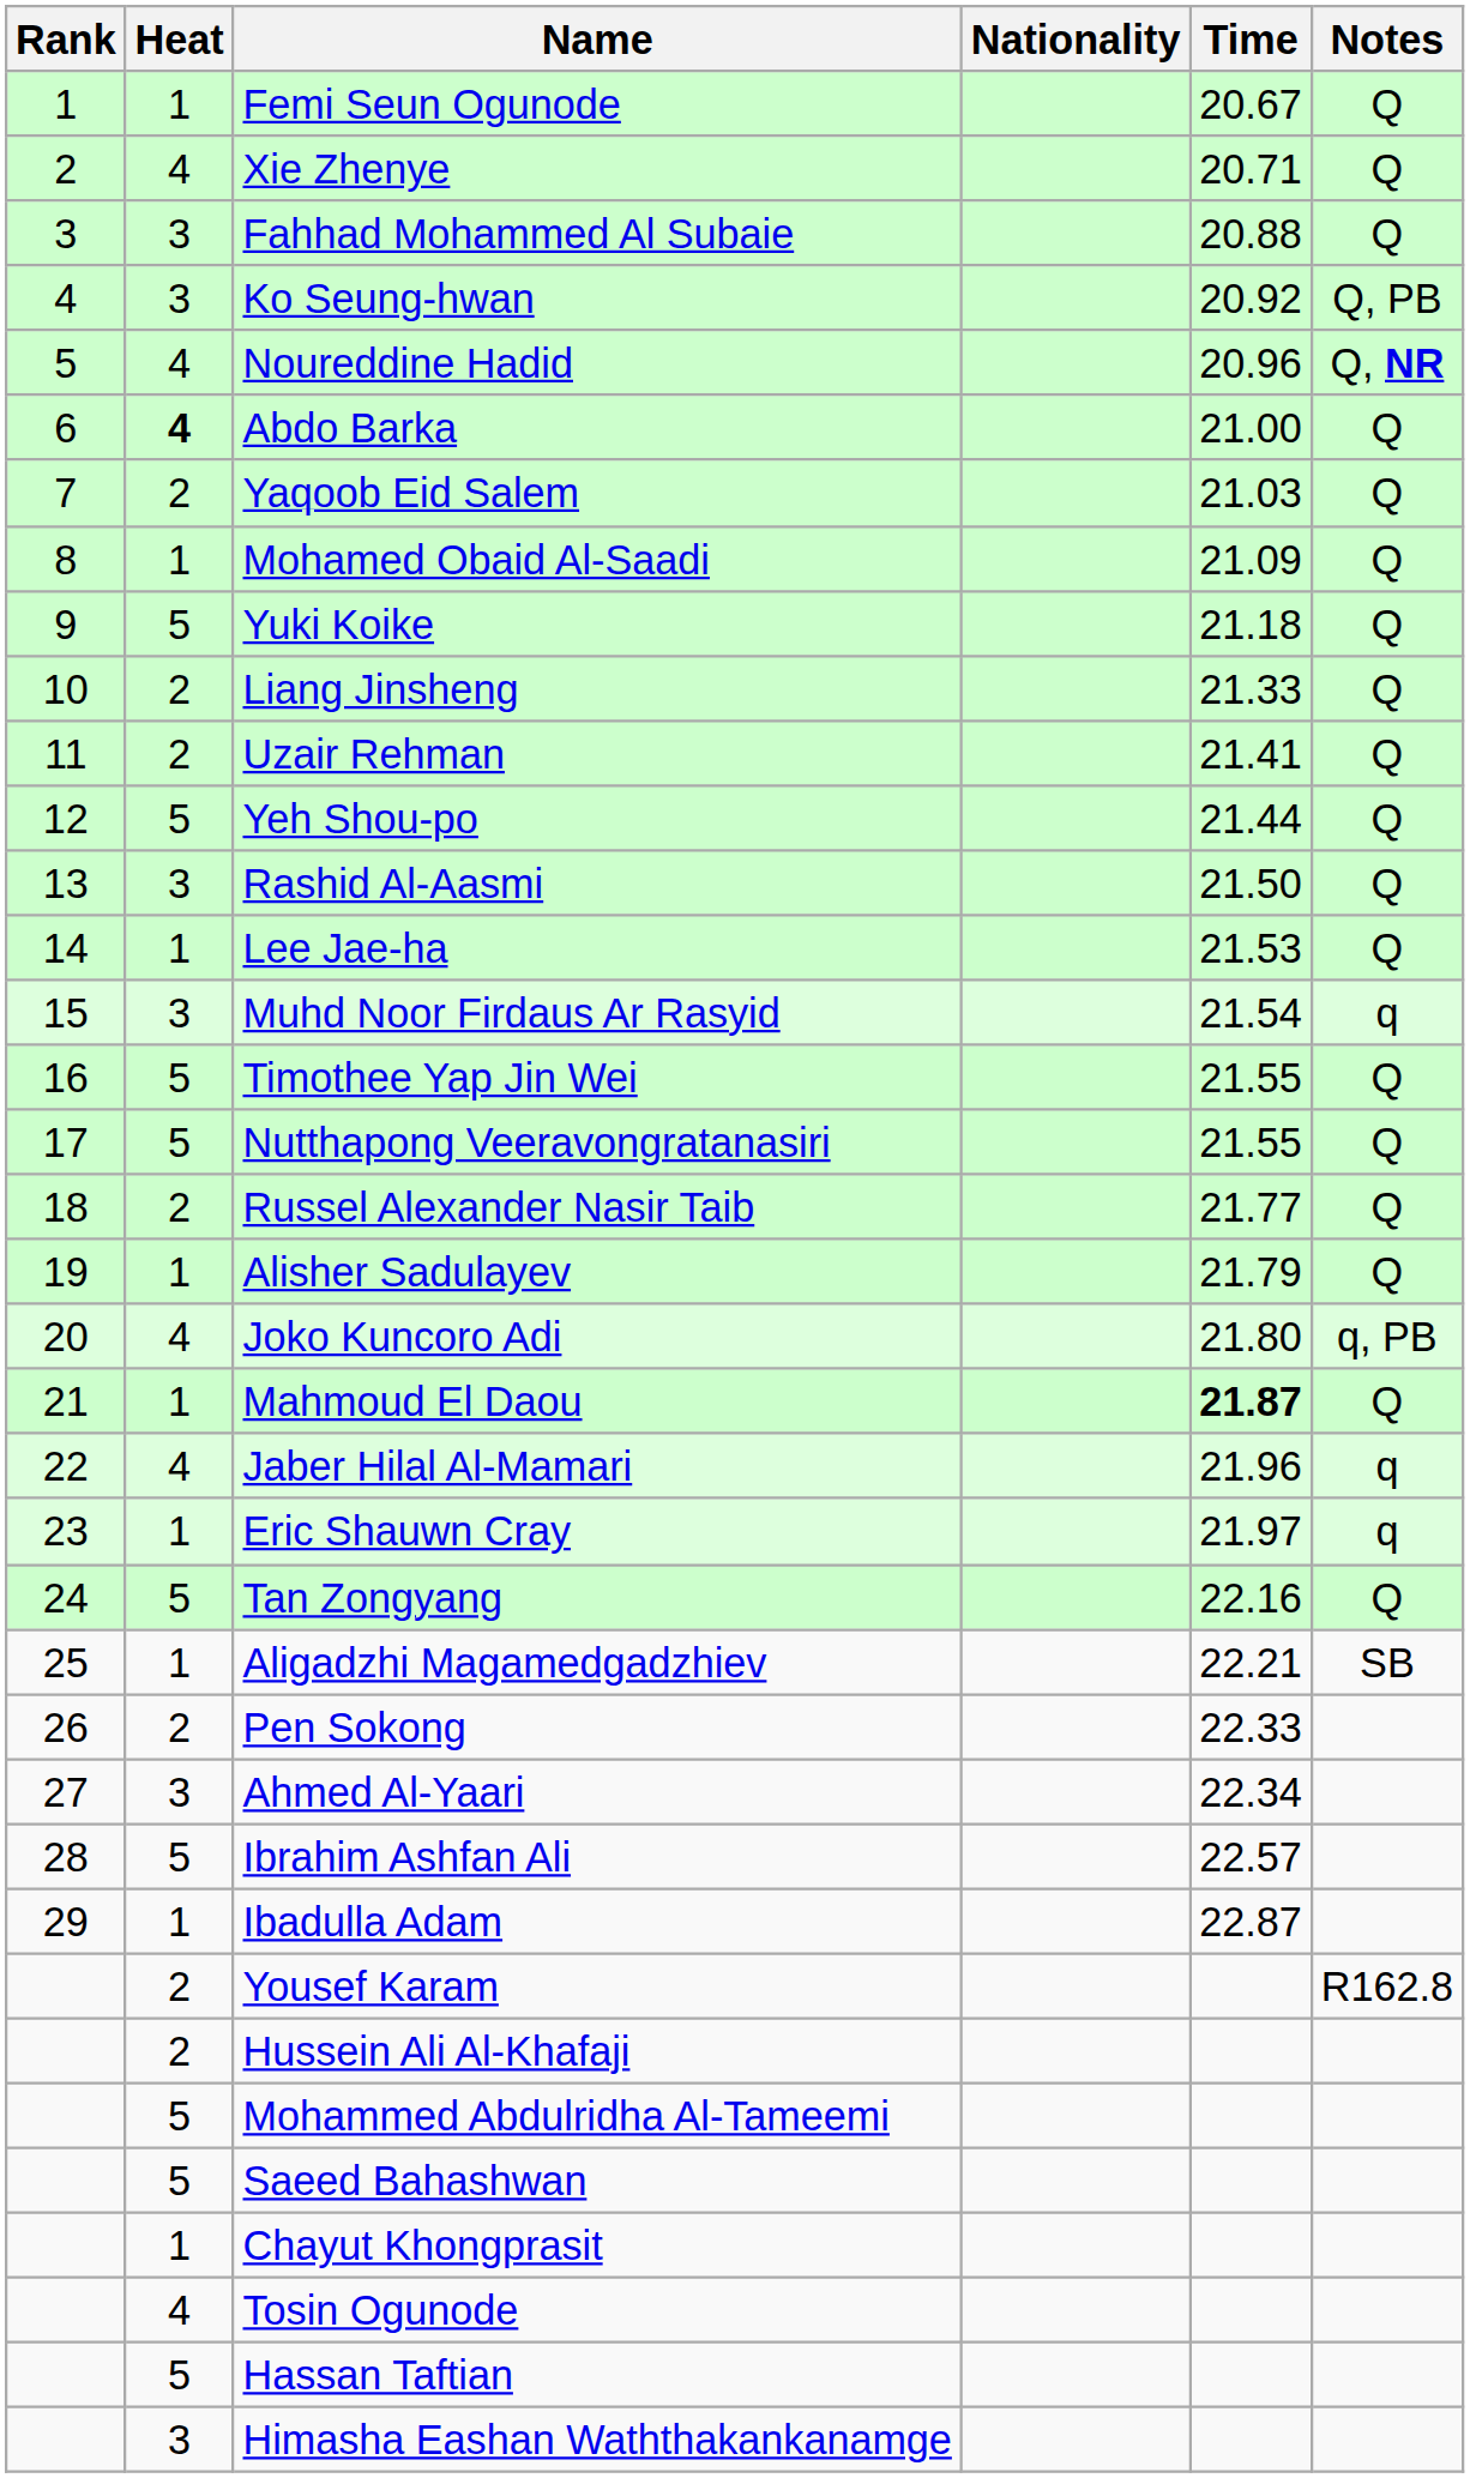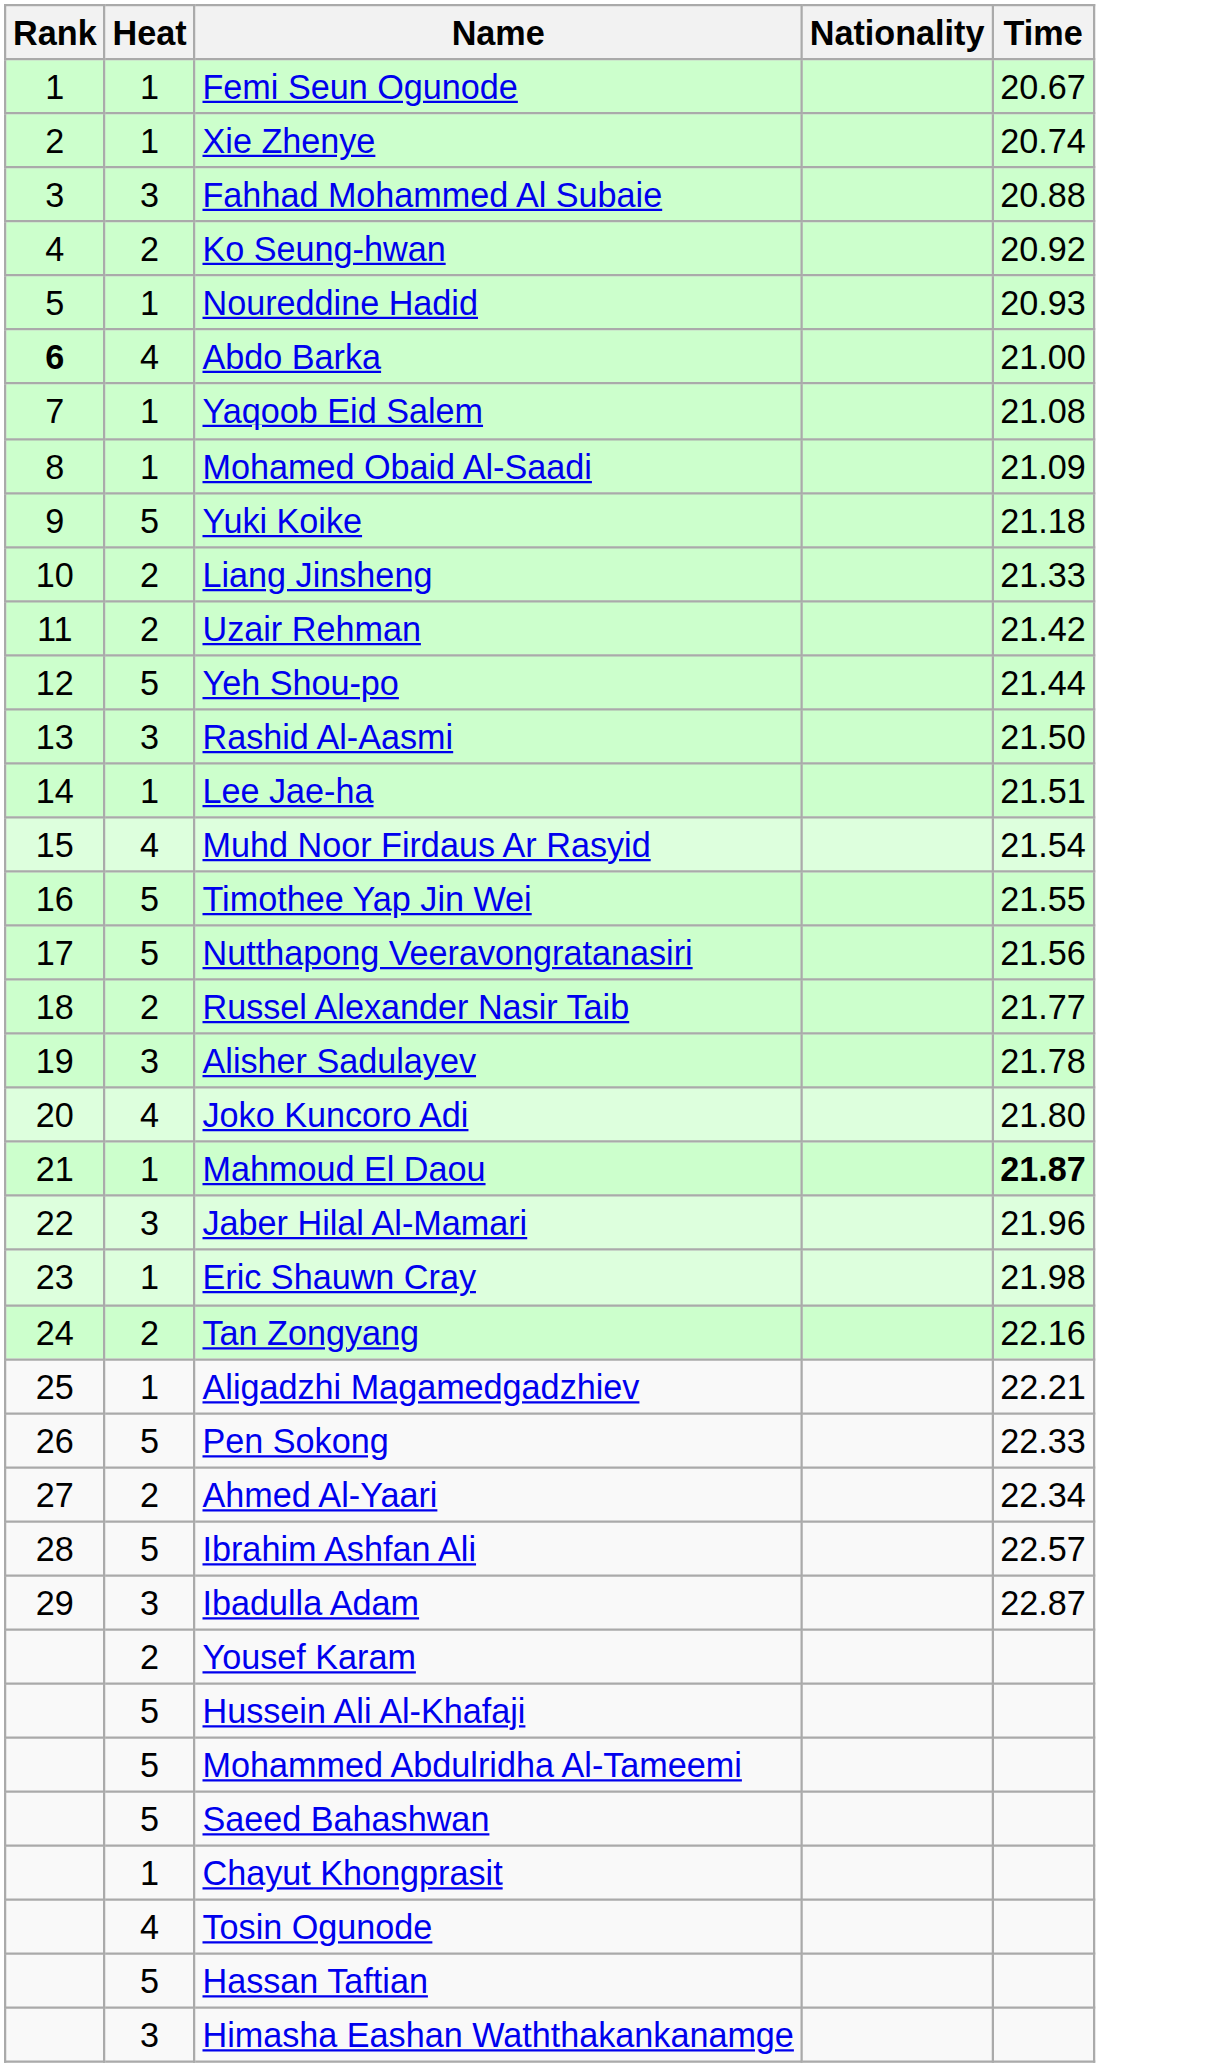 <table class="wikitable sortable" style="text-align:center; font-size:95%">
 <tr>
 <th>Rank</th>
 <th>Heat</th>
 <th>Name</th>
 <th>Nationality</th>
 <th>Time</th>
-<th>Notes</th>
 </tr>
 <tr bgcolor=ccffcc>
 <td>1</td>
 <td>1</td>
 <td align=left><a href='#'>Femi Seun Ogunode</a></td>
 <td align=left></td>
 <td>20.67</td>
-<td>Q</td>
 </tr>
 <tr bgcolor=ccffcc>
 <td>2</td>
-<td>4</td>
+<td>1</td>
 <td align=left><a href='#'>Xie Zhenye</a></td>
 <td align=left></td>
-<td>20.71</td>
-<td>Q</td>
+<td>20.74</td>
 </tr>
 <tr bgcolor=ccffcc>
 <td>3</td>
 <td>3</td>
 <td align=left><a href='#'>Fahhad Mohammed Al Subaie</a></td>
 <td align=left></td>
 <td>20.88</td>
-<td>Q</td>
 </tr>
 <tr bgcolor=ccffcc>
 <td>4</td>
-<td>3</td>
+<td>2</td>
 <td align=left><a href='#'>Ko Seung-hwan</a></td>
 <td align=left></td>
 <td>20.92</td>
-<td>Q, PB</td>
 </tr>
 <tr bgcolor=ccffcc>
 <td>5</td>
-<td>4</td>
+<td>1</td>
 <td align=left><a href='#'>Noureddine Hadid</a></td>
 <td align=left></td>
-<td>20.96</td>
-<td>Q, <strong><a href='#'>NR</a></strong></td>
+<td>20.93</td>
 </tr>
 <tr bgcolor=ccffcc>
-<td>6</td>
-<td><strong>4</strong></td>
+<td><strong>6</strong></td>
+<td>4</td>
 <td align=left><a href='#'>Abdo Barka</a></td>
 <td align=left></td>
 <td>21.00</td>
-<td>Q</td>
 </tr>
 <tr bgcolor=ccffcc>
 <td>7</td>
-<td>2</td>
+<td>1</td>
 <td align=left><a href='#'>Yaqoob Eid Salem</a></td>
 <td align=left></td>
-<td>21.03</td>
-<td>Q</td>
+<td>21.08</td>
 </tr>
 <tr bgcolor=ccffcc>
 <td>8</td>
 <td>1</td>
 <td align=left><a href='#'>Mohamed Obaid Al-Saadi</a></td>
 <td align=left></td>
 <td>21.09</td>
-<td>Q</td>
 </tr>
 <tr bgcolor=ccffcc>
 <td>9</td>
 <td>5</td>
 <td align=left><a href='#'>Yuki Koike</a></td>
 <td align=left></td>
 <td>21.18</td>
-<td>Q</td>
 </tr>
 <tr bgcolor=ccffcc>
 <td>10</td>
 <td>2</td>
 <td align=left><a href='#'>Liang Jinsheng</a></td>
 <td align=left></td>
 <td>21.33</td>
-<td>Q</td>
 </tr>
 <tr bgcolor=ccffcc>
 <td>11</td>
 <td>2</td>
 <td align=left><a href='#'>Uzair Rehman</a></td>
 <td align=left></td>
-<td>21.41</td>
-<td>Q</td>
+<td>21.42</td>
 </tr>
 <tr bgcolor=ccffcc>
 <td>12</td>
 <td>5</td>
 <td align=left><a href='#'>Yeh Shou-po</a></td>
 <td align=left></td>
 <td>21.44</td>
-<td>Q</td>
 </tr>
 <tr bgcolor=ccffcc>
 <td>13</td>
 <td>3</td>
 <td align=left><a href='#'>Rashid Al-Aasmi</a></td>
 <td align=left></td>
 <td>21.50</td>
-<td>Q</td>
 </tr>
 <tr bgcolor=ccffcc>
 <td>14</td>
 <td>1</td>
 <td align=left><a href='#'>Lee Jae-ha</a></td>
 <td align=left></td>
-<td>21.53</td>
-<td>Q</td>
+<td>21.51</td>
 </tr>
 <tr bgcolor=ddffdd>
 <td>15</td>
-<td>3</td>
+<td>4</td>
 <td align=left><a href='#'>Muhd Noor Firdaus Ar Rasyid</a></td>
 <td align=left></td>
 <td>21.54</td>
-<td>q</td>
 </tr>
 <tr bgcolor=ccffcc>
 <td>16</td>
 <td>5</td>
 <td align=left><a href='#'>Timothee Yap Jin Wei</a></td>
 <td align=left></td>
 <td>21.55</td>
-<td>Q</td>
 </tr>
 <tr bgcolor=ccffcc>
 <td>17</td>
 <td>5</td>
 <td align=left><a href='#'>Nutthapong Veeravongratanasiri</a></td>
 <td align=left></td>
-<td>21.55</td>
-<td>Q</td>
+<td>21.56</td>
 </tr>
 <tr bgcolor=ccffcc>
 <td>18</td>
 <td>2</td>
 <td align=left><a href='#'>Russel Alexander Nasir Taib</a></td>
 <td align=left></td>
 <td>21.77</td>
-<td>Q</td>
 </tr>
 <tr bgcolor=ccffcc>
 <td>19</td>
-<td>1</td>
+<td>3</td>
 <td align=left><a href='#'>Alisher Sadulayev</a></td>
 <td align=left></td>
-<td>21.79</td>
-<td>Q</td>
+<td>21.78</td>
 </tr>
 <tr bgcolor=ddffdd>
 <td>20</td>
 <td>4</td>
 <td align=left><a href='#'>Joko Kuncoro Adi</a></td>
 <td align=left></td>
 <td>21.80</td>
-<td>q, PB</td>
 </tr>
 <tr bgcolor=ccffcc>
 <td>21</td>
 <td>1</td>
 <td align=left><a href='#'>Mahmoud El Daou</a></td>
 <td align=left></td>
 <td><strong>21.87</strong></td>
-<td>Q</td>
 </tr>
 <tr bgcolor=ddffdd>
 <td>22</td>
-<td>4</td>
+<td>3</td>
 <td align=left><a href='#'>Jaber Hilal Al-Mamari</a></td>
 <td align=left></td>
 <td>21.96</td>
-<td>q</td>
 </tr>
 <tr bgcolor=ddffdd>
 <td>23</td>
 <td>1</td>
 <td align=left><a href='#'>Eric Shauwn Cray</a></td>
 <td align=left></td>
-<td>21.97</td>
-<td>q</td>
+<td>21.98</td>
 </tr>
 <tr bgcolor=ccffcc>
 <td>24</td>
-<td>5</td>
+<td>2</td>
 <td align=left><a href='#'>Tan Zongyang</a></td>
 <td align=left></td>
 <td>22.16</td>
-<td>Q</td>
 </tr>
 <tr>
 <td>25</td>
 <td>1</td>
 <td align=left><a href='#'>Aligadzhi Magamedgadzhiev</a></td>
 <td align=left></td>
 <td>22.21</td>
-<td>SB</td>
 </tr>
 <tr>
 <td>26</td>
-<td>2</td>
+<td>5</td>
 <td align=left><a href='#'>Pen Sokong</a></td>
 <td align=left></td>
 <td>22.33</td>
-<td></td>
 </tr>
 <tr>
 <td>27</td>
-<td>3</td>
+<td>2</td>
 <td align=left><a href='#'>Ahmed Al-Yaari</a></td>
 <td align=left></td>
 <td>22.34</td>
-<td></td>
 </tr>
 <tr>
 <td>28</td>
 <td>5</td>
 <td align=left><a href='#'>Ibrahim Ashfan Ali</a></td>
 <td align=left></td>
 <td>22.57</td>
-<td></td>
 </tr>
 <tr>
 <td>29</td>
-<td>1</td>
+<td>3</td>
 <td align=left><a href='#'>Ibadulla Adam</a></td>
 <td align=left></td>
 <td>22.87</td>
-<td></td>
 </tr>
 <tr>
 <td></td>
 <td>2</td>
 <td align=left><a href='#'>Yousef Karam</a></td>
 <td align=left></td>
 <td></td>
-<td>R162.8</td>
 </tr>
 <tr>
 <td></td>
-<td>2</td>
+<td>5</td>
 <td align=left><a href='#'>Hussein Ali Al-Khafaji</a></td>
 <td align=left></td>
-<td></td>
 <td></td>
 </tr>
 <tr>
 <td></td>
 <td>5</td>
 <td align=left><a href='#'>Mohammed Abdulridha Al-Tameemi</a></td>
 <td align=left></td>
 <td></td>
-<td></td>
 </tr>
 <tr>
 <td></td>
 <td>5</td>
 <td align=left><a href='#'>Saeed Bahashwan</a></td>
 <td align=left></td>
-<td></td>
 <td></td>
 </tr>
 <tr>
 <td></td>
 <td>1</td>
 <td align=left><a href='#'>Chayut Khongprasit</a></td>
 <td align=left></td>
 <td></td>
-<td></td>
 </tr>
 <tr>
 <td></td>
 <td>4</td>
 <td align=left><a href='#'>Tosin Ogunode</a></td>
 <td align=left></td>
-<td></td>
 <td></td>
 </tr>
 <tr>
 <td></td>
 <td>5</td>
 <td align=left><a href='#'>Hassan Taftian</a></td>
 <td align=left></td>
 <td></td>
-<td></td>
 </tr>
 <tr>
 <td></td>
 <td>3</td>
 <td align=left><a href='#'>Himasha Eashan Waththakankanamge</a></td>
 <td align=left></td>
 <td></td>
-<td></td>
 </tr>
 </table>
